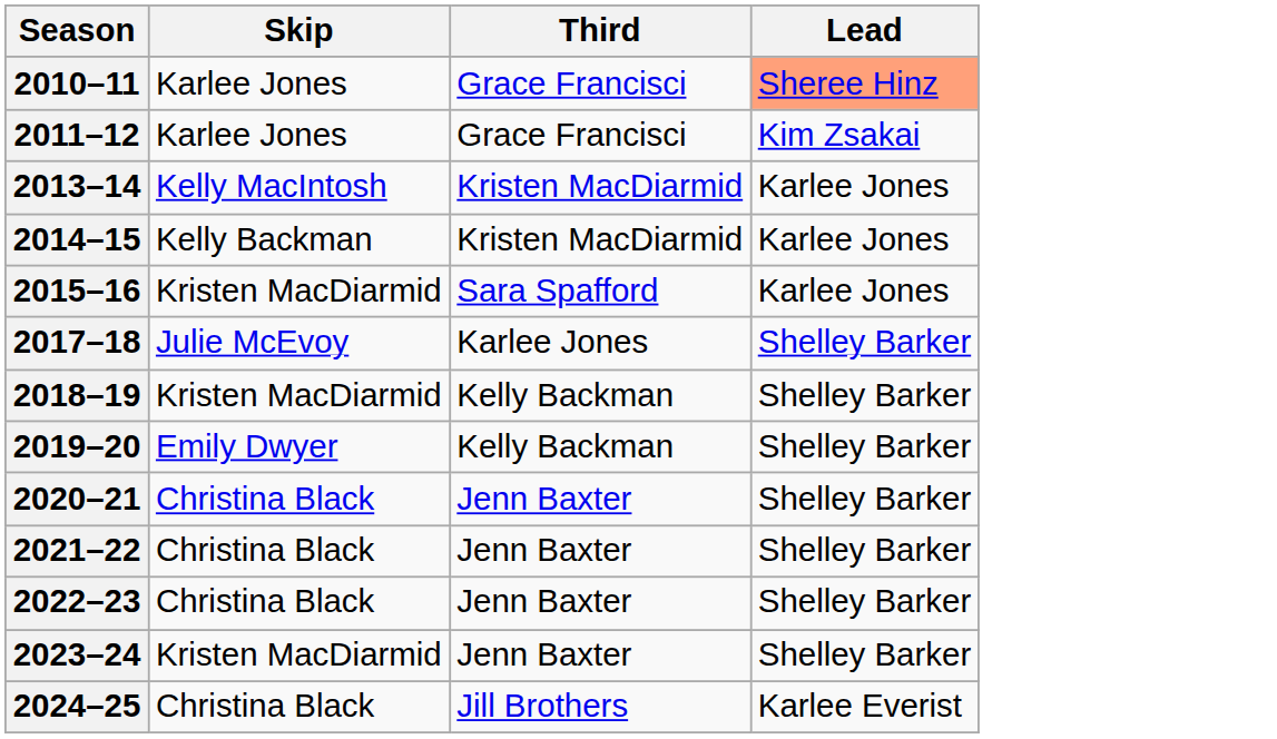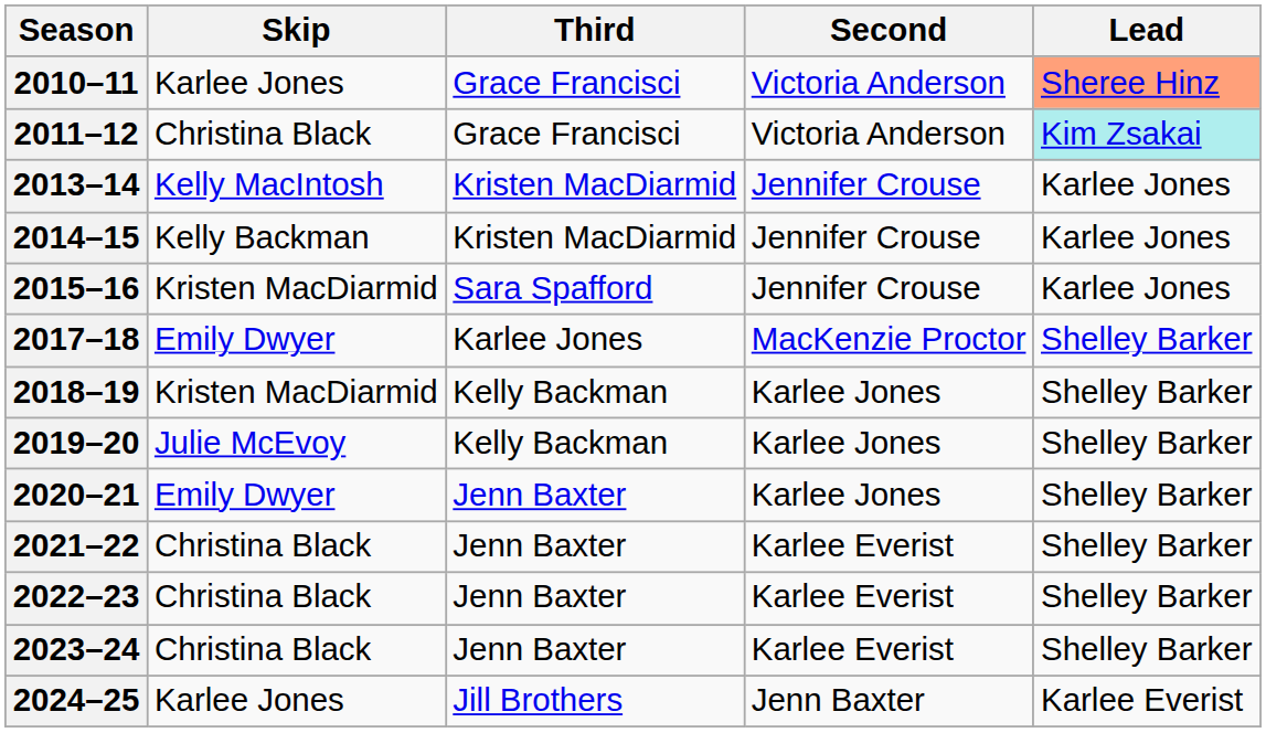 <table class="wikitable">
 <tr>
 <th scope="col">Season</th>
 <th scope="col">Skip</th>
 <th scope="col">Third</th>
+<th scope="col">Second</th>
 <th scope="col">Lead</th>
 </tr>
 <tr>
 <th scope="row">2010–11</th>
 <td>Karlee Jones</td>
 <td><a href='#'>Grace Francisci</a></td>
+<td><a href='#'>Victoria Anderson</a></td>
 <td style="background: lightsalmon;"><a href='#'>Sheree Hinz</a></td>
 </tr>
 <tr>
 <th scope="row">2011–12</th>
-<td>Karlee Jones</td>
+<td>Christina Black</td>
 <td>Grace Francisci</td>
-<td><a href='#'>Kim Zsakai</a></td>
+<td>Victoria Anderson</td>
+<td style="background: paleturquoise;"><a href='#'>Kim Zsakai</a></td>
 </tr>
 <tr>
 <th scope="row">2013–14</th>
 <td><a href='#'>Kelly MacIntosh</a></td>
 <td><a href='#'>Kristen MacDiarmid</a></td>
+<td><a href='#'>Jennifer Crouse</a></td>
 <td>Karlee Jones</td>
 </tr>
 <tr>
 <th scope="row">2014–15</th>
 <td>Kelly Backman</td>
 <td>Kristen MacDiarmid</td>
+<td>Jennifer Crouse</td>
 <td>Karlee Jones</td>
 </tr>
 <tr>
 <th scope="row">2015–16</th>
 <td>Kristen MacDiarmid</td>
 <td><a href='#'>Sara Spafford</a></td>
+<td>Jennifer Crouse</td>
 <td>Karlee Jones</td>
 </tr>
 <tr>
 <th scope="row">2017–18</th>
-<td><a href='#'>Julie McEvoy</a></td>
+<td><a href='#'>Emily Dwyer</a></td>
 <td>Karlee Jones</td>
+<td><a href='#'>MacKenzie Proctor</a></td>
 <td><a href='#'>Shelley Barker</a></td>
 </tr>
 <tr>
 <th scope="row">2018–19</th>
 <td>Kristen MacDiarmid</td>
 <td>Kelly Backman</td>
+<td>Karlee Jones</td>
 <td>Shelley Barker</td>
 </tr>
 <tr>
 <th scope="row">2019–20</th>
-<td><a href='#'>Emily Dwyer</a></td>
+<td><a href='#'>Julie McEvoy</a></td>
 <td>Kelly Backman</td>
+<td>Karlee Jones</td>
 <td>Shelley Barker</td>
 </tr>
 <tr>
 <th scope="row">2020–21</th>
-<td><a href='#'>Christina Black</a></td>
+<td><a href='#'>Emily Dwyer</a></td>
 <td><a href='#'>Jenn Baxter</a></td>
+<td>Karlee Jones</td>
 <td>Shelley Barker</td>
 </tr>
 <tr>
 <th scope="row">2021–22</th>
 <td>Christina Black</td>
 <td>Jenn Baxter</td>
+<td>Karlee Everist</td>
 <td>Shelley Barker</td>
 </tr>
 <tr>
 <th scope="row">2022–23</th>
 <td>Christina Black</td>
 <td>Jenn Baxter</td>
+<td>Karlee Everist</td>
 <td>Shelley Barker</td>
 </tr>
 <tr>
 <th scope="row">2023–24</th>
-<td>Kristen MacDiarmid</td>
+<td>Christina Black</td>
 <td>Jenn Baxter</td>
+<td>Karlee Everist</td>
 <td>Shelley Barker</td>
 </tr>
 <tr>
 <th scope="row">2024–25</th>
-<td>Christina Black</td>
+<td>Karlee Jones</td>
 <td><a href='#'>Jill Brothers</a></td>
+<td>Jenn Baxter</td>
 <td>Karlee Everist</td>
 </tr>
 </table>
